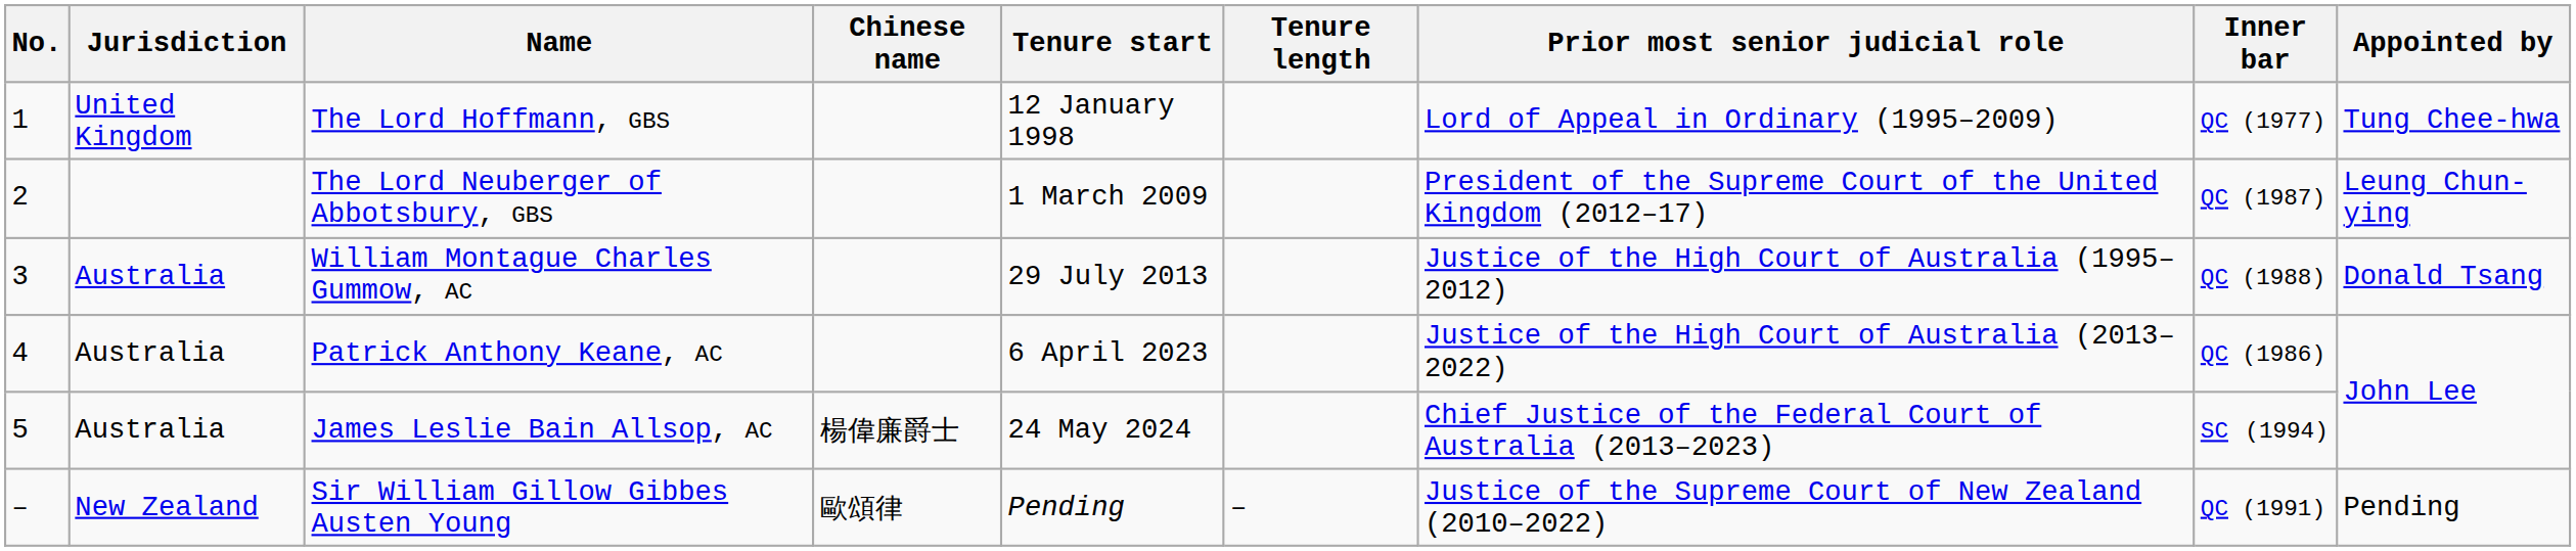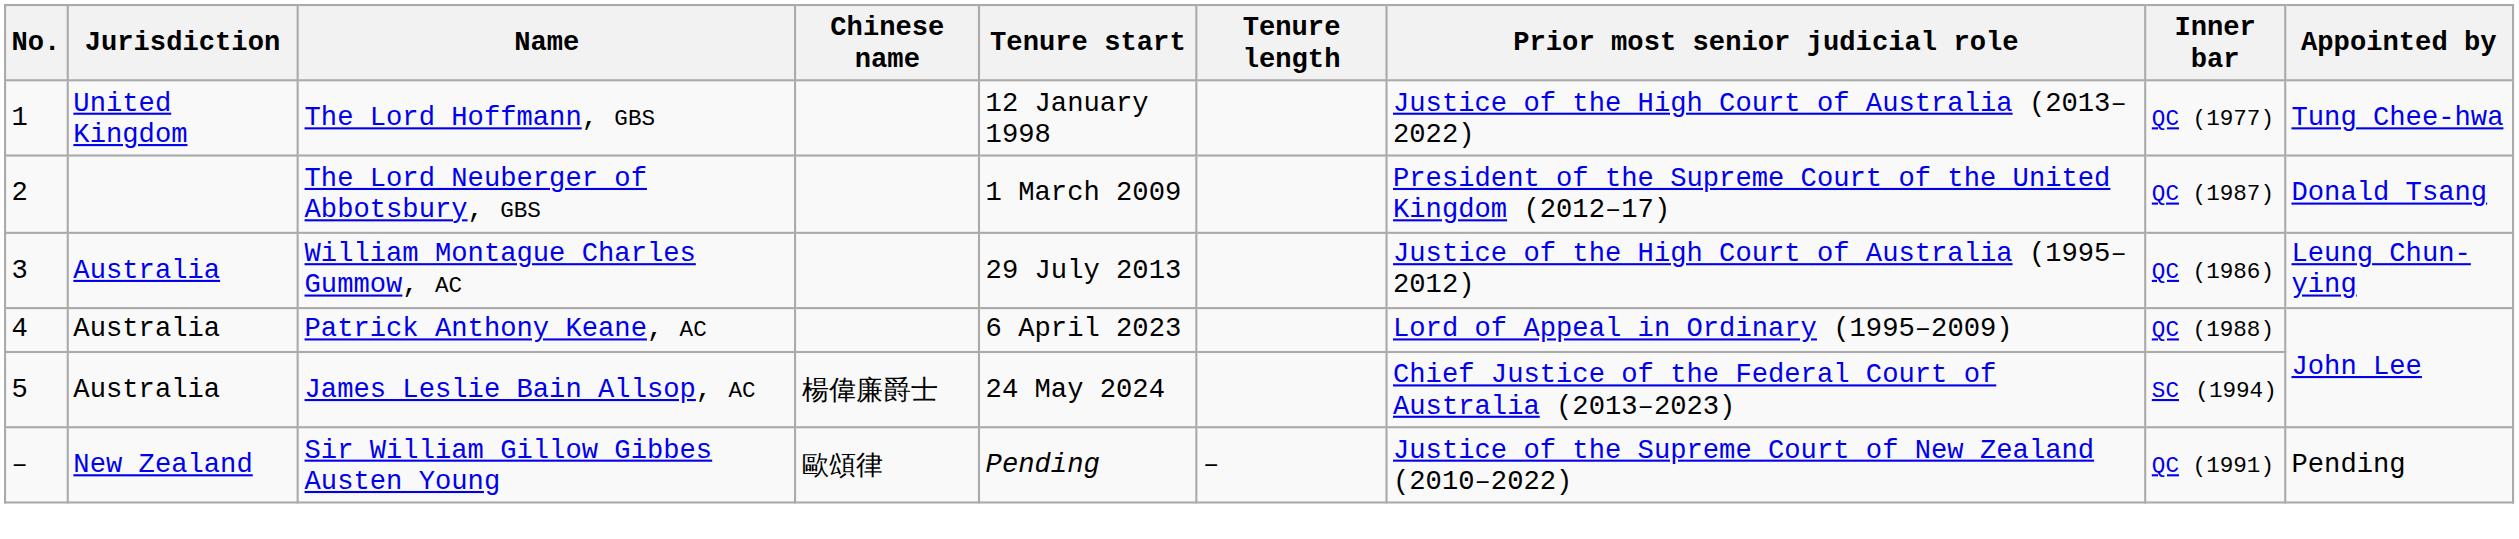 <table class="wikitable" style="width: 95%;">
 <tr>
 <th>No.</th>
 <th>Jurisdiction</th>
 <th>Name</th>
 <th>Chinese name</th>
 <th>Tenure start</th>
 <th>Tenure length</th>
 <th>Prior most senior judicial role</th>
 <th>Inner bar</th>
 <th>Appointed by</th>
 </tr>
 <tr>
 <td>1</td>
 <td><a href='#'>United Kingdom</a></td>
 <td><a href='#'>The Lord Hoffmann</a>, <small>GBS</small></td>
 <td></td>
 <td>12 January 1998</td>
 <td></td>
-<td><a href='#'>Lord of Appeal in Ordinary</a> (1995–2009)</td>
+<td><a href='#'>Justice of the High Court of Australia</a> (2013–2022)</td>
 <td><small><a href='#'>QC</a> (1977)</small></td>
 <td><a href='#'>Tung Chee-hwa</a></td>
 </tr>
 <tr>
 <td>2</td>
 <td></td>
 <td><a href='#'>The Lord Neuberger of Abbotsbury</a>, <small>GBS</small></td>
 <td></td>
 <td>1 March 2009</td>
 <td></td>
 <td><a href='#'>President of the Supreme Court of the United Kingdom</a> (2012–17)</td>
 <td><small><a href='#'>QC</a> (1987)</small></td>
-<td><a href='#'>Leung Chun-ying</a></td>
+<td><a href='#'>Donald Tsang</a></td>
 </tr>
 <tr>
 <td>3</td>
 <td><a href='#'>Australia</a></td>
 <td><a href='#'>William Montague Charles Gummow</a>, <small>AC</small></td>
 <td></td>
 <td>29 July 2013</td>
 <td></td>
 <td><a href='#'>Justice of the High Court of Australia</a> (1995–2012)</td>
-<td><small><a href='#'>QC</a> (1988)</small></td>
-<td><a href='#'>Donald Tsang</a></td>
+<td><small><a href='#'>QC</a> (1986)</small></td>
+<td><a href='#'>Leung Chun-ying</a></td>
 </tr>
 <tr>
 <td>4</td>
 <td>Australia</td>
 <td><a href='#'>Patrick Anthony Keane</a>, <small>AC</small></td>
 <td></td>
 <td>6 April 2023</td>
 <td></td>
-<td><a href='#'>Justice of the High Court of Australia</a> (2013–2022)</td>
-<td><small><a href='#'>QC</a> (1986)</small></td>
+<td><a href='#'>Lord of Appeal in Ordinary</a> (1995–2009)</td>
+<td><small><a href='#'>QC</a> (1988)</small></td>
 <td rowspan="2"><a href='#'>John Lee</a></td>
 </tr>
 <tr>
 <td>5</td>
 <td>Australia</td>
 <td><a href='#'>James Leslie Bain Allsop</a>, <small>AC</small></td>
 <td>楊偉廉爵士</td>
 <td>24 May 2024</td>
 <td></td>
 <td><a href='#'>Chief Justice of the Federal Court of Australia</a> (2013–2023)</td>
 <td><small><a href='#'>SC</a></small> <small>(1994)</small></td>
 </tr>
 <tr>
 <td>–</td>
 <td><a href='#'>New Zealand</a></td>
 <td><a href='#'>Sir William Gillow Gibbes Austen Young</a></td>
 <td>歐頌律</td>
 <td><em>Pending</em></td>
 <td>–</td>
 <td><a href='#'>Justice of the Supreme Court of New Zealand</a> (2010–2022)</td>
 <td><small><a href='#'>QC</a> (1991)</small></td>
 <td>Pending</td>
 </tr>
 </table>
